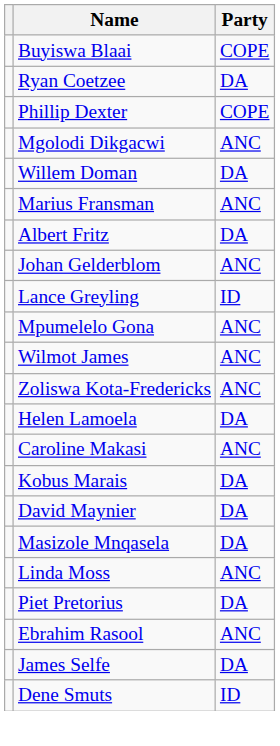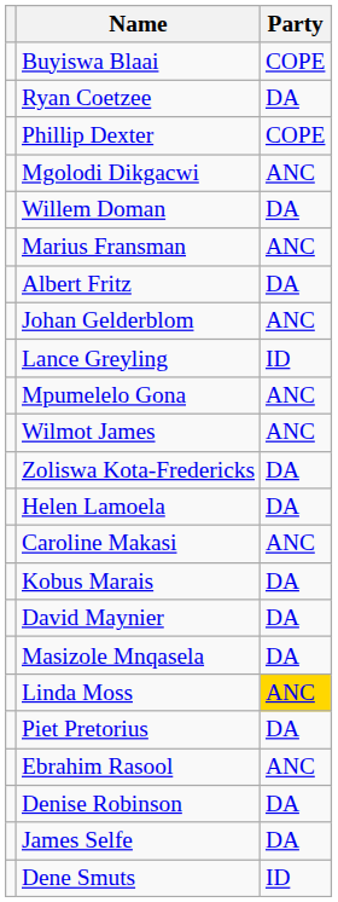 <table class="wikitable sortable">
 <tr>
 <th class="unsortable"></th>
 <th>Name</th>
 <th>Party</th>
 </tr>
 <tr>
 <td></td>
 <td data-sort-value="Blaai"><a href='#'>Buyiswa Blaai</a></td>
 <td><a href='#'>COPE</a></td>
 </tr>
 <tr>
 <td></td>
 <td data-sort-value="Coetzee"><a href='#'>Ryan Coetzee</a></td>
 <td><a href='#'>DA</a></td>
 </tr>
 <tr>
 <td></td>
 <td data-sort-value="Dexter"><a href='#'>Phillip Dexter</a></td>
 <td><a href='#'>COPE</a></td>
 </tr>
 <tr>
 <td></td>
 <td data-sort-value="Dikgacwi"><a href='#'>Mgolodi Dikgacwi</a></td>
 <td><a href='#'>ANC</a></td>
 </tr>
 <tr>
 <td></td>
 <td data-sort-value="Doman"><a href='#'>Willem Doman</a></td>
 <td><a href='#'>DA</a></td>
 </tr>
 <tr>
 <td></td>
 <td data-sort-value="Fransman"><a href='#'>Marius Fransman</a></td>
 <td><a href='#'>ANC</a></td>
 </tr>
 <tr>
 <td></td>
 <td data-sort-value="Fritz"><a href='#'>Albert Fritz</a></td>
 <td><a href='#'>DA</a></td>
 </tr>
 <tr>
 <td></td>
 <td data-sort-value="Gelderblom"><a href='#'>Johan Gelderblom</a></td>
 <td><a href='#'>ANC</a></td>
 </tr>
 <tr>
 <td></td>
 <td data-sort-value="Greyling"><a href='#'>Lance Greyling</a></td>
 <td><a href='#'>ID</a></td>
 </tr>
 <tr>
 <td></td>
 <td data-sort-value="Gona"><a href='#'>Mpumelelo Gona</a></td>
 <td><a href='#'>ANC</a></td>
 </tr>
 <tr>
 <td></td>
 <td data-sort-value="James"><a href='#'>Wilmot James</a></td>
 <td><a href='#'>ANC</a></td>
 </tr>
 <tr>
 <td></td>
 <td data-sort-value="Kota-Fredericks"><a href='#'>Zoliswa Kota-Fredericks</a></td>
-<td><a href='#'>ANC</a></td>
+<td><a href='#'>DA</a></td>
 </tr>
 <tr>
 <td></td>
 <td data-sort-value="Lamoela"><a href='#'>Helen Lamoela</a></td>
 <td><a href='#'>DA</a></td>
 </tr>
 <tr>
 <td></td>
 <td data-sort-value="Makasi"><a href='#'>Caroline Makasi</a></td>
 <td><a href='#'>ANC</a></td>
 </tr>
 <tr>
 <td></td>
 <td data-sort-value="Marais"><a href='#'>Kobus Marais</a></td>
 <td><a href='#'>DA</a></td>
 </tr>
 <tr>
 <td></td>
 <td data-sort-value="Maynier"><a href='#'>David Maynier</a></td>
 <td><a href='#'>DA</a></td>
 </tr>
 <tr>
 <td></td>
 <td data-sort-value="Mnqasela"><a href='#'>Masizole Mnqasela</a></td>
 <td><a href='#'>DA</a></td>
 </tr>
 <tr>
 <td></td>
 <td data-sort-value="Moss"><a href='#'>Linda Moss</a></td>
-<td><a href='#'>ANC</a></td>
+<td style="background: gold;"><a href='#'>ANC</a></td>
 </tr>
 <tr>
 <td></td>
 <td data-sort-value="Pretorius"><a href='#'>Piet Pretorius</a></td>
 <td><a href='#'>DA</a></td>
 </tr>
 <tr>
 <td></td>
 <td data-sort-value="Rasool"><a href='#'>Ebrahim Rasool</a></td>
 <td><a href='#'>ANC</a></td>
 </tr>
 <tr>
 <td></td>
+<td data-sort-value="Robinson"><a href='#'>Denise Robinson</a></td>
+<td><a href='#'>DA</a></td>
+</tr>
+<tr>
+<td></td>
 <td data-sort-value="Selfe"><a href='#'>James Selfe</a></td>
 <td><a href='#'>DA</a></td>
 </tr>
 <tr>
 <td></td>
 <td data-sort-value="Smuts"><a href='#'>Dene Smuts</a></td>
 <td><a href='#'>ID</a></td>
 </tr>
 </table>
